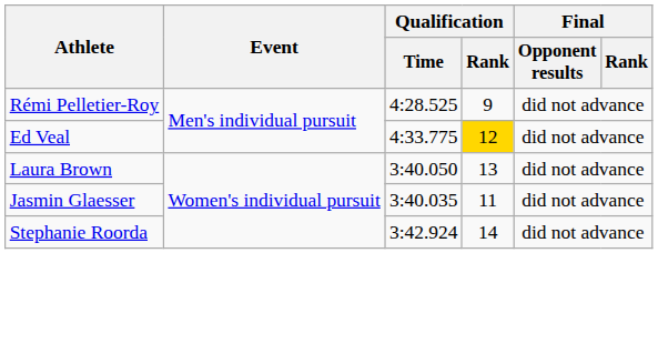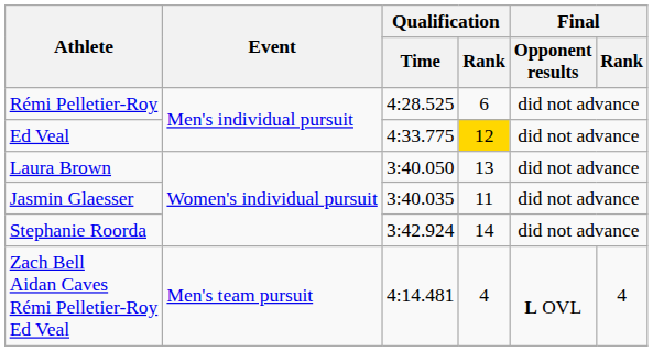 <table class="wikitable" style="font-size:90%">
 <tr>
 <th rowspan=2>Athlete</th>
 <th rowspan=2>Event</th>
 <th colspan=2>Qualification</th>
 <th colspan=2>Final</th>
 </tr>
 <tr style="font-size:95%">
 <th>Time</th>
 <th>Rank</th>
 <th>Opponent<br>results</th>
 <th>Rank</th>
 </tr>
 <tr align=center>
 <td align=left><a href='#'>Rémi Pelletier-Roy</a></td>
 <td align=left rowspan="2"><a href='#'>Men's individual pursuit</a></td>
 <td>4:28.525</td>
-<td>9</td>
+<td>6</td>
 <td colspan="2">did not advance</td>
 </tr>
 <tr align=center>
 <td align=left><a href='#'>Ed Veal</a></td>
 <td>4:33.775</td>
 <td style="background: gold;">12</td>
 <td colspan="2">did not advance</td>
 </tr>
 <tr align=center>
 <td align=left><a href='#'>Laura Brown</a></td>
 <td align=left rowspan="3"><a href='#'>Women's individual pursuit</a></td>
 <td>3:40.050</td>
 <td>13</td>
 <td colspan="2">did not advance</td>
 </tr>
 <tr align=center>
 <td align=left><a href='#'>Jasmin Glaesser</a></td>
 <td>3:40.035</td>
 <td>11</td>
 <td colspan="2">did not advance</td>
 </tr>
 <tr align=center>
 <td align=left><a href='#'>Stephanie Roorda</a></td>
 <td>3:42.924</td>
 <td>14</td>
 <td colspan="2">did not advance</td>
 </tr>
+<tr align=center>
+<td align=left><a href='#'>Zach Bell</a><br><a href='#'>Aidan Caves</a><br><a href='#'>Rémi Pelletier-Roy</a><br><a href='#'>Ed Veal</a></td>
+<td align=left><a href='#'>Men's team pursuit</a></td>
+<td>4:14.481</td>
+<td>4</td>
+<td><br><strong>L</strong> OVL</td>
+<td>4</td>
+</tr>
 </table>
